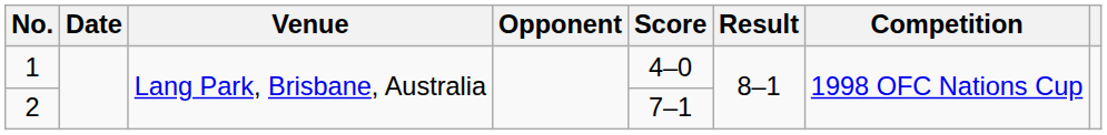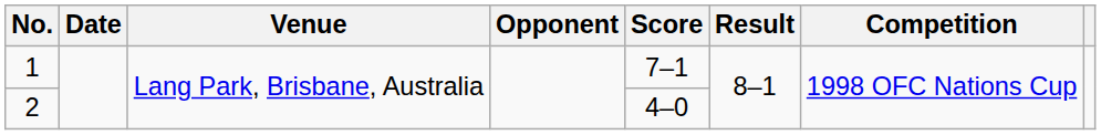 <table class="wikitable sortable">
 <tr>
 <th scope="col">No.</th>
 <th scope="col">Date</th>
 <th scope="col">Venue</th>
 <th scope="col">Opponent</th>
 <th scope="col">Score</th>
 <th scope="col">Result</th>
 <th scope="col">Competition</th>
 <th scope="col" class="unsortable"></th>
 </tr>
 <tr>
 <td style="text-align:center">1</td>
 <td rowspan="2"></td>
 <td rowspan="2"><a href='#'>Lang Park</a>, <a href='#'>Brisbane</a>, Australia</td>
 <td rowspan="2"></td>
-<td style="text-align:center">4–0</td>
+<td style="text-align:center">7–1</td>
 <td rowspan="2" style="text-align:center">8–1</td>
 <td rowspan="2"><a href='#'>1998 OFC Nations Cup</a></td>
 <td rowspan="2"></td>
 </tr>
 <tr>
 <td style="text-align:center">2</td>
-<td style="text-align:center">7–1</td>
+<td style="text-align:center">4–0</td>
 </tr>
 </table>
